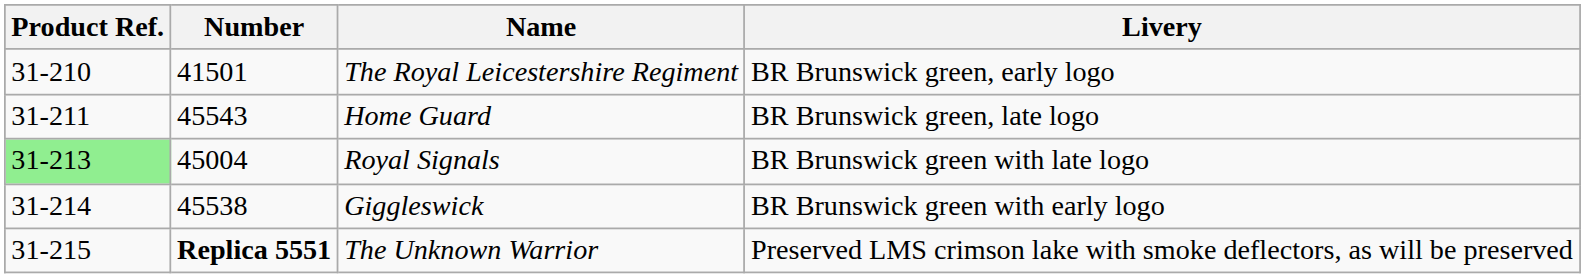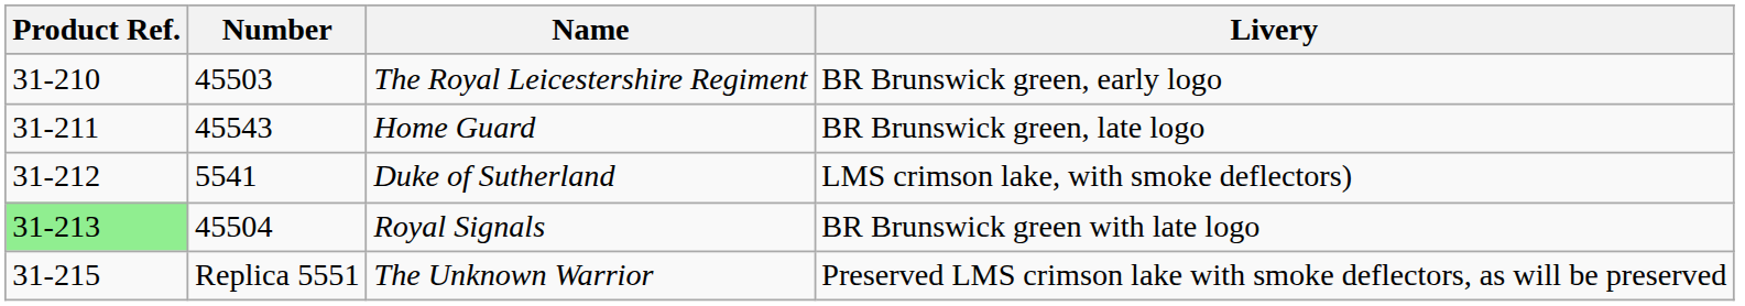 <table class="wikitable">
 <tr>
 <th>Product Ref.</th>
 <th>Number</th>
 <th>Name</th>
 <th>Livery</th>
 </tr>
 <tr>
 <td>31-210</td>
-<td>41501</td>
+<td>45503</td>
 <td><em>The Royal Leicestershire Regiment</em></td>
 <td>BR Brunswick green, early logo</td>
 </tr>
 <tr>
 <td>31-211</td>
 <td>45543</td>
 <td><em>Home Guard</em></td>
 <td>BR Brunswick green, late logo</td>
 </tr>
 <tr>
+<td>31-212</td>
+<td>5541</td>
+<td><em>Duke of Sutherland</em></td>
+<td>LMS crimson lake, with smoke deflectors)</td>
+</tr>
+<tr>
 <td style="background: lightgreen;">31-213</td>
-<td>45004</td>
+<td>45504</td>
 <td><em>Royal Signals</em></td>
 <td>BR Brunswick green with late logo</td>
 </tr>
 <tr>
-<td>31-214</td>
-<td>45538</td>
-<td><em>Giggleswick</em></td>
-<td>BR Brunswick green with early logo</td>
-</tr>
-<tr>
 <td>31-215</td>
-<td><strong>Replica 5551</strong></td>
+<td>Replica 5551</td>
 <td><em>The Unknown Warrior</em></td>
 <td>Preserved LMS crimson lake with smoke deflectors, as will be preserved</td>
 </tr>
 </table>
